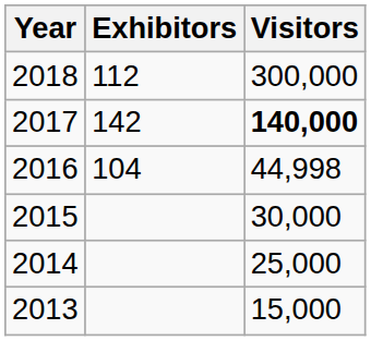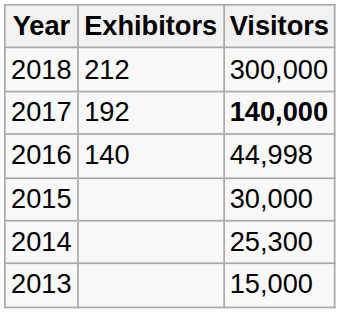 <table class="wikitable sortable">
 <tr>
 <th>Year</th>
 <th>Exhibitors</th>
 <th>Visitors</th>
 </tr>
 <tr>
 <td>2018</td>
-<td>112</td>
+<td>212</td>
 <td>300,000</td>
 </tr>
 <tr>
 <td>2017</td>
-<td>142</td>
+<td>192</td>
 <td><strong>140,000</strong></td>
 </tr>
 <tr>
 <td>2016</td>
-<td>104</td>
+<td>140</td>
 <td>44,998</td>
 </tr>
 <tr>
 <td>2015</td>
 <td></td>
 <td>30,000</td>
 </tr>
 <tr>
 <td>2014</td>
 <td></td>
-<td>25,000</td>
+<td>25,300</td>
 </tr>
 <tr>
 <td>2013</td>
 <td></td>
 <td>15,000</td>
 </tr>
 </table>
